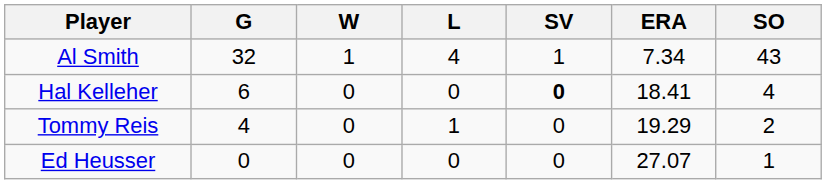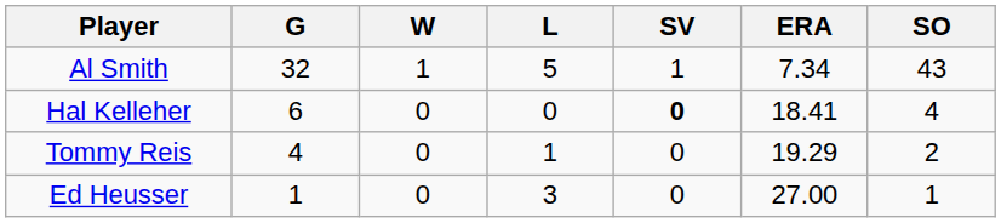 <table class="wikitable sortable">
 <tr>
 <th bgcolor="#DDDDFF" width="16%">Player</th>
 <th bgcolor="#DDDDFF" width="9%">G</th>
 <th bgcolor="#DDDDFF" width="9%">W</th>
 <th bgcolor="#DDDDFF" width="9%">L</th>
 <th bgcolor="#DDDDFF" width="9%">SV</th>
 <th bgcolor="#DDDDFF" width="9%">ERA</th>
 <th bgcolor="#DDDDFF" width="9%">SO</th>
 </tr>
 <tr align="center">
 <td><a href='#'>Al Smith</a></td>
 <td>32</td>
 <td>1</td>
-<td>4</td>
+<td>5</td>
 <td>1</td>
 <td>7.34</td>
 <td>43</td>
 </tr>
 <tr align=center>
 <td><a href='#'>Hal Kelleher</a></td>
 <td>6</td>
 <td>0</td>
 <td>0</td>
 <td><strong>0</strong></td>
 <td>18.41</td>
 <td>4</td>
 </tr>
 <tr align=center>
 <td><a href='#'>Tommy Reis</a></td>
 <td>4</td>
 <td>0</td>
 <td>1</td>
 <td>0</td>
 <td>19.29</td>
 <td>2</td>
 </tr>
 <tr align=center>
 <td><a href='#'>Ed Heusser</a></td>
+<td>1</td>
 <td>0</td>
+<td>3</td>
 <td>0</td>
-<td>0</td>
-<td>0</td>
-<td>27.07</td>
+<td>27.00</td>
 <td>1</td>
 </tr>
 </table>
